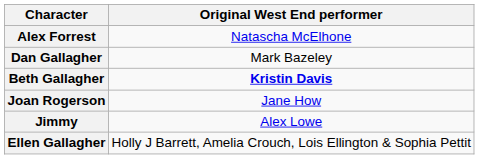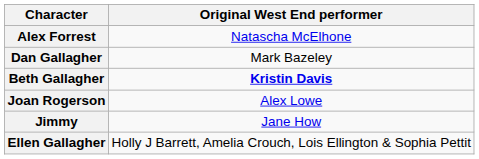 <table class="wikitable">
 <tr>
 <th scope="col">Character</th>
 <th scope="col" class="unsortable">Original West End performer</th>
 </tr>
 <tr>
 <th scope="row">Alex Forrest</th>
 <td align="center"><a href='#'>Natascha McElhone</a></td>
 </tr>
 <tr>
 <th scope="row">Dan Gallagher</th>
 <td align="center">Mark Bazeley</td>
 </tr>
 <tr>
 <th scope="row">Beth Gallagher</th>
 <td align="center"><strong><a href='#'>Kristin Davis</a></strong></td>
 </tr>
 <tr>
 <th scope="row">Joan Rogerson</th>
-<td align="center"><a href='#'>Jane How</a></td>
+<td align="center"><a href='#'>Alex Lowe</a></td>
 </tr>
 <tr>
 <th scope="row">Jimmy</th>
-<td align="center"><a href='#'>Alex Lowe</a></td>
+<td align="center"><a href='#'>Jane How</a></td>
 </tr>
 <tr>
 <th scope="row">Ellen Gallagher</th>
 <td align="center">Holly J Barrett, Amelia Crouch, Lois Ellington & Sophia Pettit</td>
 </tr>
 </table>
